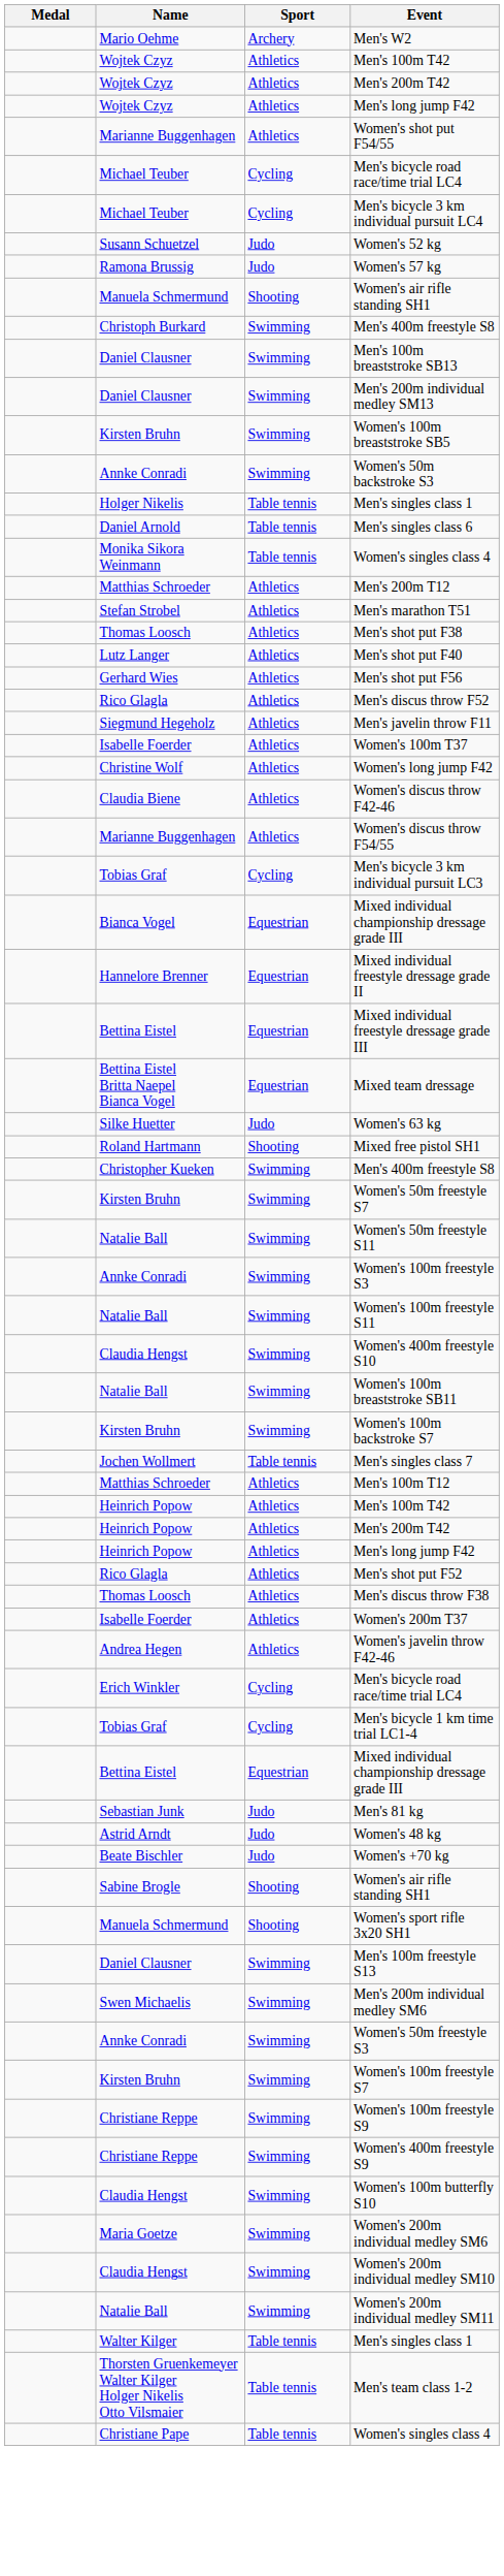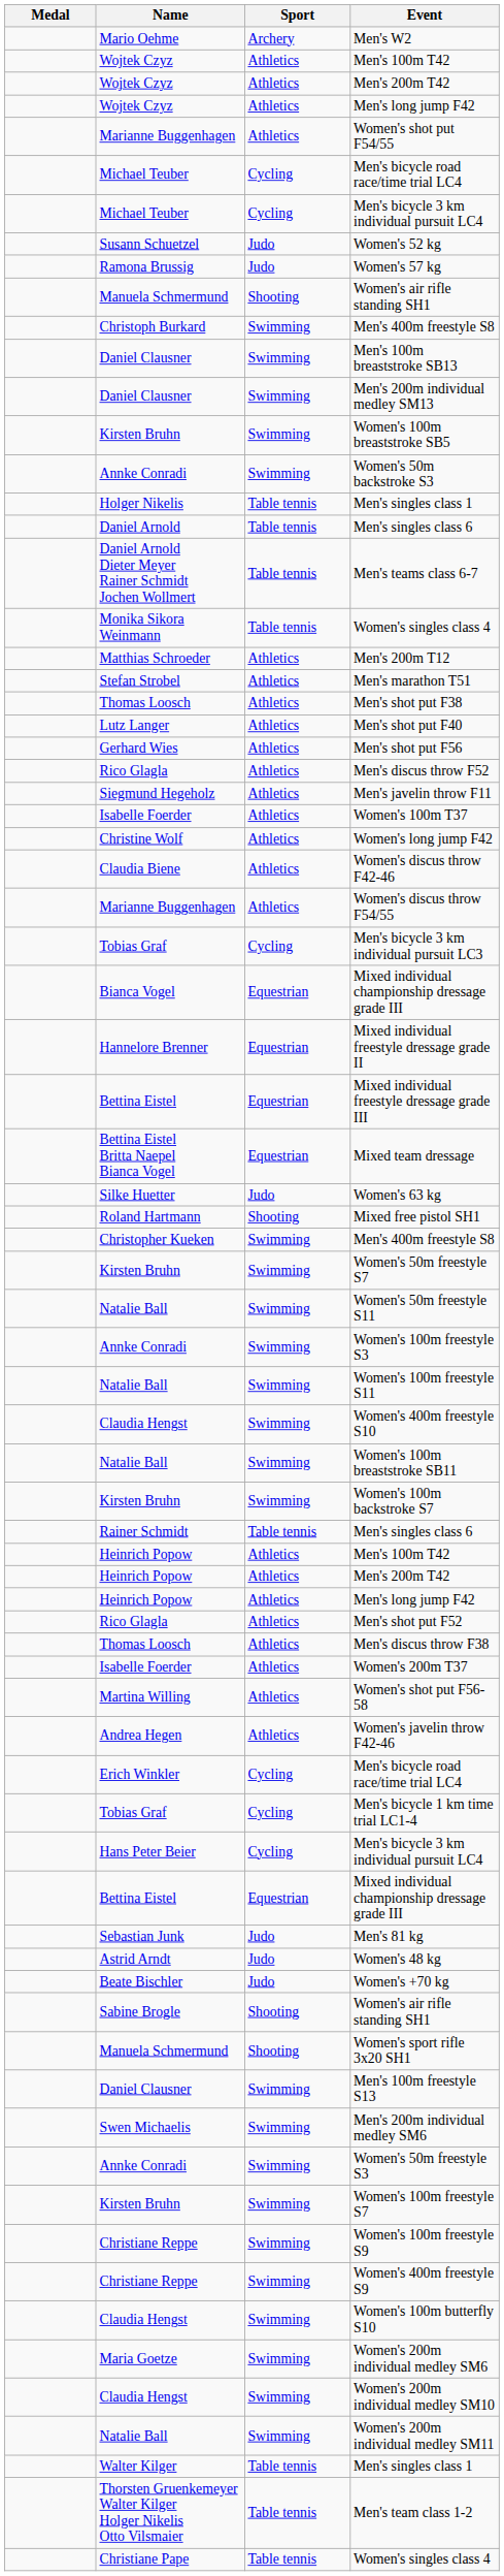 <table class="wikitable">
 <tr>
 <th style="width:6em">Medal</th>
 <th style="width:10em">Name</th>
 <th style="width:7em">Sport</th>
 <th style="width:10em">Event</th>
 </tr>
 <tr>
 <td></td>
 <td><a href='#'>Mario Oehme</a></td>
 <td><a href='#'>Archery</a></td>
 <td>Men's W2</td>
 </tr>
 <tr>
 <td></td>
 <td><a href='#'>Wojtek Czyz</a></td>
 <td><a href='#'>Athletics</a></td>
 <td>Men's 100m T42</td>
 </tr>
 <tr>
 <td></td>
 <td><a href='#'>Wojtek Czyz</a></td>
 <td><a href='#'>Athletics</a></td>
 <td>Men's 200m T42</td>
 </tr>
 <tr>
 <td></td>
 <td><a href='#'>Wojtek Czyz</a></td>
 <td><a href='#'>Athletics</a></td>
 <td>Men's long jump F42</td>
 </tr>
 <tr>
 <td></td>
 <td><a href='#'>Marianne Buggenhagen</a></td>
 <td><a href='#'>Athletics</a></td>
 <td>Women's shot put F54/55</td>
 </tr>
 <tr>
 <td></td>
 <td><a href='#'>Michael Teuber</a></td>
 <td><a href='#'>Cycling</a></td>
 <td>Men's bicycle road race/time trial LC4</td>
 </tr>
 <tr>
 <td></td>
 <td><a href='#'>Michael Teuber</a></td>
 <td><a href='#'>Cycling</a></td>
 <td>Men's bicycle 3 km individual pursuit LC4</td>
 </tr>
 <tr>
 <td></td>
 <td><a href='#'>Susann Schuetzel</a></td>
 <td><a href='#'>Judo</a></td>
 <td>Women's 52 kg</td>
 </tr>
 <tr>
 <td></td>
 <td><a href='#'>Ramona Brussig</a></td>
 <td><a href='#'>Judo</a></td>
 <td>Women's 57 kg</td>
 </tr>
 <tr>
 <td></td>
 <td><a href='#'>Manuela Schmermund</a></td>
 <td><a href='#'>Shooting</a></td>
 <td>Women's air rifle standing SH1</td>
 </tr>
 <tr>
 <td></td>
 <td><a href='#'>Christoph Burkard</a></td>
 <td><a href='#'>Swimming</a></td>
 <td>Men's 400m freestyle S8</td>
 </tr>
 <tr>
 <td></td>
 <td><a href='#'>Daniel Clausner</a></td>
 <td><a href='#'>Swimming</a></td>
 <td>Men's 100m breaststroke SB13</td>
 </tr>
 <tr>
 <td></td>
 <td><a href='#'>Daniel Clausner</a></td>
 <td><a href='#'>Swimming</a></td>
 <td>Men's 200m individual medley SM13</td>
 </tr>
 <tr>
 <td></td>
 <td><a href='#'>Kirsten Bruhn</a></td>
 <td><a href='#'>Swimming</a></td>
 <td>Women's 100m breaststroke SB5</td>
 </tr>
 <tr>
 <td></td>
 <td><a href='#'>Annke Conradi</a></td>
 <td><a href='#'>Swimming</a></td>
 <td>Women's 50m backstroke S3</td>
 </tr>
 <tr>
 <td></td>
 <td><a href='#'>Holger Nikelis</a></td>
 <td><a href='#'>Table tennis</a></td>
 <td>Men's singles class 1</td>
 </tr>
 <tr>
 <td></td>
 <td><a href='#'>Daniel Arnold</a></td>
 <td><a href='#'>Table tennis</a></td>
 <td>Men's singles class 6</td>
+</tr>
+<tr>
+<td></td>
+<td><a href='#'>Daniel Arnold</a><br> <a href='#'>Dieter Meyer</a><br> <a href='#'>Rainer Schmidt</a><br> <a href='#'>Jochen Wollmert</a></td>
+<td><a href='#'>Table tennis</a></td>
+<td>Men's teams class 6-7</td>
 </tr>
 <tr>
 <td></td>
 <td><a href='#'>Monika Sikora Weinmann</a></td>
 <td><a href='#'>Table tennis</a></td>
 <td>Women's singles class 4</td>
 </tr>
 <tr>
 <td></td>
 <td><a href='#'>Matthias Schroeder</a></td>
 <td><a href='#'>Athletics</a></td>
 <td>Men's 200m T12</td>
 </tr>
 <tr>
 <td></td>
 <td><a href='#'>Stefan Strobel</a></td>
 <td><a href='#'>Athletics</a></td>
 <td>Men's marathon T51</td>
 </tr>
 <tr>
 <td></td>
 <td><a href='#'>Thomas Loosch</a></td>
 <td><a href='#'>Athletics</a></td>
 <td>Men's shot put F38</td>
 </tr>
 <tr>
 <td></td>
 <td><a href='#'>Lutz Langer</a></td>
 <td><a href='#'>Athletics</a></td>
 <td>Men's shot put F40</td>
 </tr>
 <tr>
 <td></td>
 <td><a href='#'>Gerhard Wies</a></td>
 <td><a href='#'>Athletics</a></td>
 <td>Men's shot put F56</td>
 </tr>
 <tr>
 <td></td>
 <td><a href='#'>Rico Glagla</a></td>
 <td><a href='#'>Athletics</a></td>
 <td>Men's discus throw F52</td>
 </tr>
 <tr>
 <td></td>
 <td><a href='#'>Siegmund Hegeholz</a></td>
 <td><a href='#'>Athletics</a></td>
 <td>Men's javelin throw F11</td>
 </tr>
 <tr>
 <td></td>
 <td><a href='#'>Isabelle Foerder</a></td>
 <td><a href='#'>Athletics</a></td>
 <td>Women's 100m T37</td>
 </tr>
 <tr>
 <td></td>
 <td><a href='#'>Christine Wolf</a></td>
 <td><a href='#'>Athletics</a></td>
 <td>Women's long jump F42</td>
 </tr>
 <tr>
 <td></td>
 <td><a href='#'>Claudia Biene</a></td>
 <td><a href='#'>Athletics</a></td>
 <td>Women's discus throw F42-46</td>
 </tr>
 <tr>
 <td></td>
 <td><a href='#'>Marianne Buggenhagen</a></td>
 <td><a href='#'>Athletics</a></td>
 <td>Women's discus throw F54/55</td>
 </tr>
 <tr>
 <td></td>
 <td><a href='#'>Tobias Graf</a></td>
 <td><a href='#'>Cycling</a></td>
 <td>Men's bicycle 3 km individual pursuit LC3</td>
 </tr>
 <tr>
 <td></td>
 <td><a href='#'>Bianca Vogel</a></td>
 <td><a href='#'>Equestrian</a></td>
 <td>Mixed individual championship dressage grade III</td>
 </tr>
 <tr>
 <td></td>
 <td><a href='#'>Hannelore Brenner</a></td>
 <td><a href='#'>Equestrian</a></td>
 <td>Mixed individual freestyle dressage grade II</td>
 </tr>
 <tr>
 <td></td>
 <td><a href='#'>Bettina Eistel</a></td>
 <td><a href='#'>Equestrian</a></td>
 <td>Mixed individual freestyle dressage grade III</td>
 </tr>
 <tr>
 <td></td>
 <td><a href='#'>Bettina Eistel</a><br> <a href='#'>Britta Naepel</a><br> <a href='#'>Bianca Vogel</a></td>
 <td><a href='#'>Equestrian</a></td>
 <td>Mixed team dressage</td>
 </tr>
 <tr>
 <td></td>
 <td><a href='#'>Silke Huetter</a></td>
 <td><a href='#'>Judo</a></td>
 <td>Women's 63 kg</td>
 </tr>
 <tr>
 <td></td>
 <td><a href='#'>Roland Hartmann</a></td>
 <td><a href='#'>Shooting</a></td>
 <td>Mixed free pistol SH1</td>
 </tr>
 <tr>
 <td></td>
 <td><a href='#'>Christopher Kueken</a></td>
 <td><a href='#'>Swimming</a></td>
 <td>Men's 400m freestyle S8</td>
 </tr>
 <tr>
 <td></td>
 <td><a href='#'>Kirsten Bruhn</a></td>
 <td><a href='#'>Swimming</a></td>
 <td>Women's 50m freestyle S7</td>
 </tr>
 <tr>
 <td></td>
 <td><a href='#'>Natalie Ball</a></td>
 <td><a href='#'>Swimming</a></td>
 <td>Women's 50m freestyle S11</td>
 </tr>
 <tr>
 <td></td>
 <td><a href='#'>Annke Conradi</a></td>
 <td><a href='#'>Swimming</a></td>
 <td>Women's 100m freestyle S3</td>
 </tr>
 <tr>
 <td></td>
 <td><a href='#'>Natalie Ball</a></td>
 <td><a href='#'>Swimming</a></td>
 <td>Women's 100m freestyle S11</td>
 </tr>
 <tr>
 <td></td>
 <td><a href='#'>Claudia Hengst</a></td>
 <td><a href='#'>Swimming</a></td>
 <td>Women's 400m freestyle S10</td>
 </tr>
 <tr>
 <td></td>
 <td><a href='#'>Natalie Ball</a></td>
 <td><a href='#'>Swimming</a></td>
 <td>Women's 100m breaststroke SB11</td>
 </tr>
 <tr>
 <td></td>
 <td><a href='#'>Kirsten Bruhn</a></td>
 <td><a href='#'>Swimming</a></td>
 <td>Women's 100m backstroke S7</td>
 </tr>
 <tr>
 <td></td>
-<td><a href='#'>Jochen Wollmert</a></td>
+<td><a href='#'>Rainer Schmidt</a></td>
 <td><a href='#'>Table tennis</a></td>
-<td>Men's singles class 7</td>
-</tr>
-<tr>
-<td></td>
-<td><a href='#'>Matthias Schroeder</a></td>
-<td><a href='#'>Athletics</a></td>
-<td>Men's 100m T12</td>
+<td>Men's singles class 6</td>
 </tr>
 <tr>
 <td></td>
 <td><a href='#'>Heinrich Popow</a></td>
 <td><a href='#'>Athletics</a></td>
 <td>Men's 100m T42</td>
 </tr>
 <tr>
 <td></td>
 <td><a href='#'>Heinrich Popow</a></td>
 <td><a href='#'>Athletics</a></td>
 <td>Men's 200m T42</td>
 </tr>
 <tr>
 <td></td>
 <td><a href='#'>Heinrich Popow</a></td>
 <td><a href='#'>Athletics</a></td>
 <td>Men's long jump F42</td>
 </tr>
 <tr>
 <td></td>
 <td><a href='#'>Rico Glagla</a></td>
 <td><a href='#'>Athletics</a></td>
 <td>Men's shot put F52</td>
 </tr>
 <tr>
 <td></td>
 <td><a href='#'>Thomas Loosch</a></td>
 <td><a href='#'>Athletics</a></td>
 <td>Men's discus throw F38</td>
 </tr>
 <tr>
 <td></td>
 <td><a href='#'>Isabelle Foerder</a></td>
 <td><a href='#'>Athletics</a></td>
 <td>Women's 200m T37</td>
 </tr>
 <tr>
 <td></td>
+<td><a href='#'>Martina Willing</a></td>
+<td><a href='#'>Athletics</a></td>
+<td>Women's shot put F56-58</td>
+</tr>
+<tr>
+<td></td>
 <td><a href='#'>Andrea Hegen</a></td>
 <td><a href='#'>Athletics</a></td>
 <td>Women's javelin throw F42-46</td>
 </tr>
 <tr>
 <td></td>
 <td><a href='#'>Erich Winkler</a></td>
 <td><a href='#'>Cycling</a></td>
 <td>Men's bicycle road race/time trial LC4</td>
 </tr>
 <tr>
 <td></td>
 <td><a href='#'>Tobias Graf</a></td>
 <td><a href='#'>Cycling</a></td>
 <td>Men's bicycle 1 km time trial LC1-4</td>
+</tr>
+<tr>
+<td></td>
+<td><a href='#'>Hans Peter Beier</a></td>
+<td><a href='#'>Cycling</a></td>
+<td>Men's bicycle 3 km individual pursuit LC4</td>
 </tr>
 <tr>
 <td></td>
 <td><a href='#'>Bettina Eistel</a></td>
 <td><a href='#'>Equestrian</a></td>
 <td>Mixed individual championship dressage grade III</td>
 </tr>
 <tr>
 <td></td>
 <td><a href='#'>Sebastian Junk</a></td>
 <td><a href='#'>Judo</a></td>
 <td>Men's 81 kg</td>
 </tr>
 <tr>
 <td></td>
 <td><a href='#'>Astrid Arndt</a></td>
 <td><a href='#'>Judo</a></td>
 <td>Women's 48 kg</td>
 </tr>
 <tr>
 <td></td>
 <td><a href='#'>Beate Bischler</a></td>
 <td><a href='#'>Judo</a></td>
 <td>Women's +70 kg</td>
 </tr>
 <tr>
 <td></td>
 <td><a href='#'>Sabine Brogle</a></td>
 <td><a href='#'>Shooting</a></td>
 <td>Women's air rifle standing SH1</td>
 </tr>
 <tr>
 <td></td>
 <td><a href='#'>Manuela Schmermund</a></td>
 <td><a href='#'>Shooting</a></td>
 <td>Women's sport rifle 3x20 SH1</td>
 </tr>
 <tr>
 <td></td>
 <td><a href='#'>Daniel Clausner</a></td>
 <td><a href='#'>Swimming</a></td>
 <td>Men's 100m freestyle S13</td>
 </tr>
 <tr>
 <td></td>
 <td><a href='#'>Swen Michaelis</a></td>
 <td><a href='#'>Swimming</a></td>
 <td>Men's 200m individual medley SM6</td>
 </tr>
 <tr>
 <td></td>
 <td><a href='#'>Annke Conradi</a></td>
 <td><a href='#'>Swimming</a></td>
 <td>Women's 50m freestyle S3</td>
 </tr>
 <tr>
 <td></td>
 <td><a href='#'>Kirsten Bruhn</a></td>
 <td><a href='#'>Swimming</a></td>
 <td>Women's 100m freestyle S7</td>
 </tr>
 <tr>
 <td></td>
 <td><a href='#'>Christiane Reppe</a></td>
 <td><a href='#'>Swimming</a></td>
 <td>Women's 100m freestyle S9</td>
 </tr>
 <tr>
 <td></td>
 <td><a href='#'>Christiane Reppe</a></td>
 <td><a href='#'>Swimming</a></td>
 <td>Women's 400m freestyle S9</td>
 </tr>
 <tr>
 <td></td>
 <td><a href='#'>Claudia Hengst</a></td>
 <td><a href='#'>Swimming</a></td>
 <td>Women's 100m butterfly S10</td>
 </tr>
 <tr>
 <td></td>
 <td><a href='#'>Maria Goetze</a></td>
 <td><a href='#'>Swimming</a></td>
 <td>Women's 200m individual medley SM6</td>
 </tr>
 <tr>
 <td></td>
 <td><a href='#'>Claudia Hengst</a></td>
 <td><a href='#'>Swimming</a></td>
 <td>Women's 200m individual medley SM10</td>
 </tr>
 <tr>
 <td></td>
 <td><a href='#'>Natalie Ball</a></td>
 <td><a href='#'>Swimming</a></td>
 <td>Women's 200m individual medley SM11</td>
 </tr>
 <tr>
 <td></td>
 <td><a href='#'>Walter Kilger</a></td>
 <td><a href='#'>Table tennis</a></td>
 <td>Men's singles class 1</td>
 </tr>
 <tr>
 <td></td>
 <td><a href='#'>Thorsten Gruenkemeyer</a><br> <a href='#'>Walter Kilger</a><br> <a href='#'>Holger Nikelis</a><br> <a href='#'>Otto Vilsmaier</a></td>
 <td><a href='#'>Table tennis</a></td>
 <td>Men's team class 1-2</td>
 </tr>
 <tr>
 <td></td>
 <td><a href='#'>Christiane Pape</a></td>
 <td><a href='#'>Table tennis</a></td>
 <td>Women's singles class 4</td>
 </tr>
 </table>
